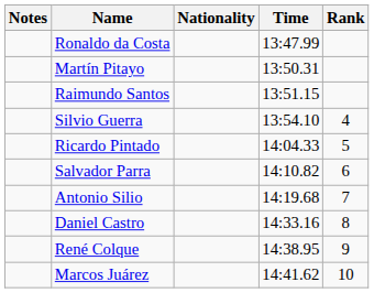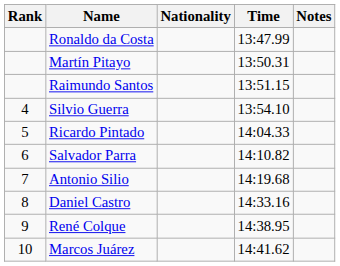 <table class="wikitable sortable" style="text-align:center">
 <tr>
-<th>Notes</th>
+<th>Rank</th>
 <th>Name</th>
 <th>Nationality</th>
 <th>Time</th>
-<th>Rank</th>
+<th>Notes</th>
 </tr>
 <tr>
-<td></td>
+<td align=center></td>
 <td align=left><a href='#'>Ronaldo da Costa</a></td>
 <td align=left></td>
 <td>13:47.99</td>
-<td align=center></td>
+<td></td>
 </tr>
 <tr>
-<td></td>
+<td align=center></td>
 <td align=left><a href='#'>Martín Pitayo</a></td>
 <td align=left></td>
 <td>13:50.31</td>
-<td align=center></td>
+<td></td>
 </tr>
 <tr>
-<td></td>
+<td align=center></td>
 <td align=left><a href='#'>Raimundo Santos</a></td>
 <td align=left></td>
 <td>13:51.15</td>
-<td align=center></td>
+<td></td>
 </tr>
 <tr>
-<td></td>
+<td align=center>4</td>
 <td align=left><a href='#'>Silvio Guerra</a></td>
 <td align=left></td>
 <td>13:54.10</td>
-<td align=center>4</td>
+<td></td>
 </tr>
 <tr>
-<td></td>
+<td align=center>5</td>
 <td align=left><a href='#'>Ricardo Pintado</a></td>
 <td align=left></td>
 <td>14:04.33</td>
-<td align=center>5</td>
+<td></td>
 </tr>
 <tr>
-<td></td>
+<td align=center>6</td>
 <td align=left><a href='#'>Salvador Parra</a></td>
 <td align=left></td>
 <td>14:10.82</td>
-<td align=center>6</td>
+<td></td>
 </tr>
 <tr>
-<td></td>
+<td align=center>7</td>
 <td align=left><a href='#'>Antonio Silio</a></td>
 <td align=left></td>
 <td>14:19.68</td>
-<td align=center>7</td>
+<td></td>
 </tr>
 <tr>
-<td></td>
+<td align=center>8</td>
 <td align=left><a href='#'>Daniel Castro</a></td>
 <td align=left></td>
 <td>14:33.16</td>
-<td align=center>8</td>
+<td></td>
 </tr>
 <tr>
-<td></td>
+<td align=center>9</td>
 <td align=left><a href='#'>René Colque</a></td>
 <td align=left></td>
 <td>14:38.95</td>
-<td align=center>9</td>
+<td></td>
 </tr>
 <tr>
-<td></td>
+<td align=center>10</td>
 <td align=left><a href='#'>Marcos Juárez</a></td>
 <td align=left></td>
 <td>14:41.62</td>
-<td align=center>10</td>
+<td></td>
 </tr>
 </table>
